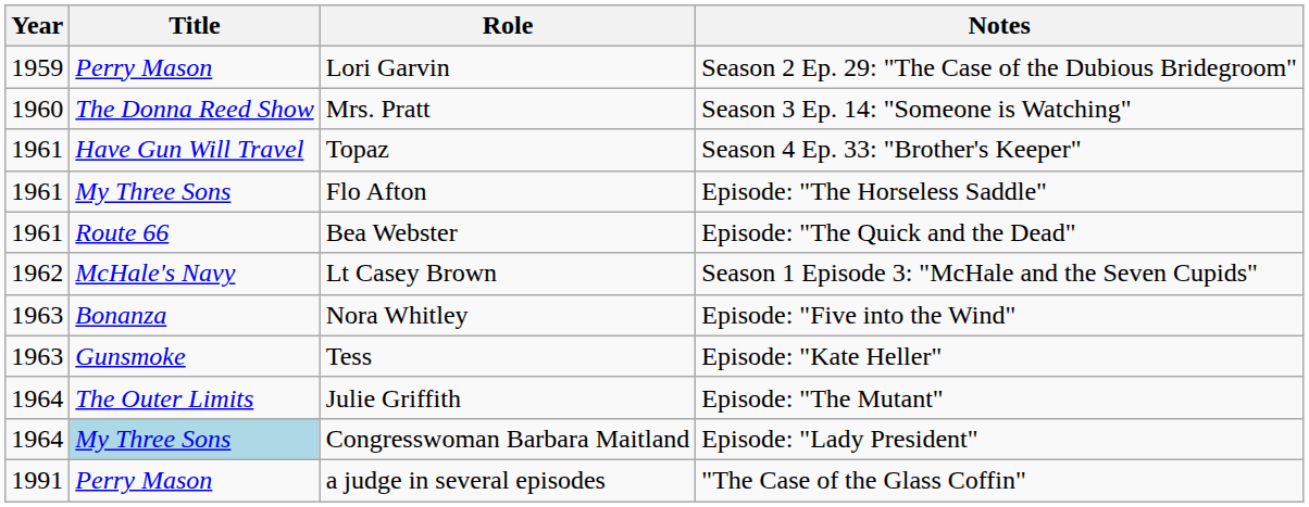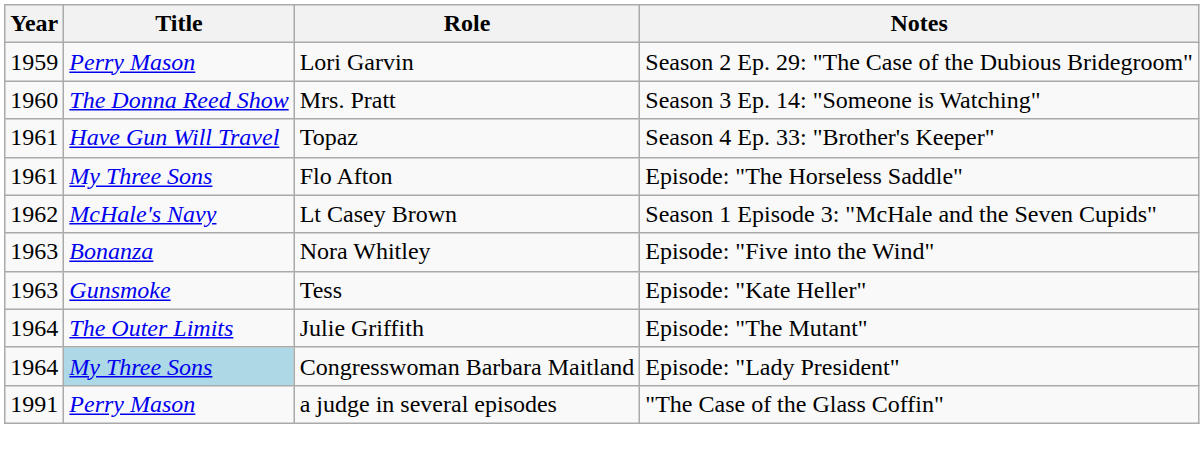 <table class="wikitable">
 <tr>
 <th>Year</th>
 <th>Title</th>
 <th>Role</th>
 <th>Notes</th>
 </tr>
 <tr>
 <td>1959</td>
 <td><em><a href='#'>Perry Mason</a></em></td>
 <td>Lori Garvin</td>
 <td>Season 2 Ep. 29: "The Case of the Dubious Bridegroom"</td>
 </tr>
 <tr>
 <td>1960</td>
 <td><em><a href='#'>The Donna Reed Show</a></em></td>
 <td>Mrs. Pratt</td>
 <td>Season 3 Ep. 14: "Someone is Watching"</td>
 </tr>
 <tr>
 <td>1961</td>
 <td><em><a href='#'>Have Gun Will Travel</a></em></td>
 <td>Topaz</td>
 <td>Season 4 Ep. 33: "Brother's Keeper"</td>
 </tr>
 <tr>
 <td>1961</td>
 <td><em><a href='#'>My Three Sons</a></em></td>
 <td>Flo Afton</td>
 <td>Episode: "The Horseless Saddle"</td>
-</tr>
-<tr>
-<td>1961</td>
-<td><em><a href='#'>Route 66</a></em></td>
-<td>Bea Webster</td>
-<td>Episode: "The Quick and the Dead"</td>
 </tr>
 <tr>
 <td>1962</td>
 <td><em><a href='#'>McHale's Navy</a></em></td>
 <td>Lt Casey Brown</td>
 <td>Season 1 Episode 3: "McHale and the Seven Cupids"</td>
 </tr>
 <tr>
 <td>1963</td>
 <td><em><a href='#'>Bonanza</a></em></td>
 <td>Nora Whitley</td>
 <td>Episode: "Five into the Wind"</td>
 </tr>
 <tr>
 <td>1963</td>
 <td><em><a href='#'>Gunsmoke</a></em></td>
 <td>Tess</td>
 <td>Episode: "Kate Heller"</td>
 </tr>
 <tr>
 <td>1964</td>
 <td><em><a href='#'>The Outer Limits</a></em></td>
 <td>Julie Griffith</td>
 <td>Episode: "The Mutant"</td>
 </tr>
 <tr>
 <td>1964</td>
 <td style="background: lightblue;"><em><a href='#'>My Three Sons</a></em></td>
 <td>Congresswoman Barbara Maitland</td>
 <td>Episode: "Lady President"</td>
 </tr>
 <tr>
 <td>1991</td>
 <td><em><a href='#'>Perry Mason</a></em></td>
 <td>a judge in several episodes</td>
 <td>"The Case of the Glass Coffin"</td>
 </tr>
 </table>
